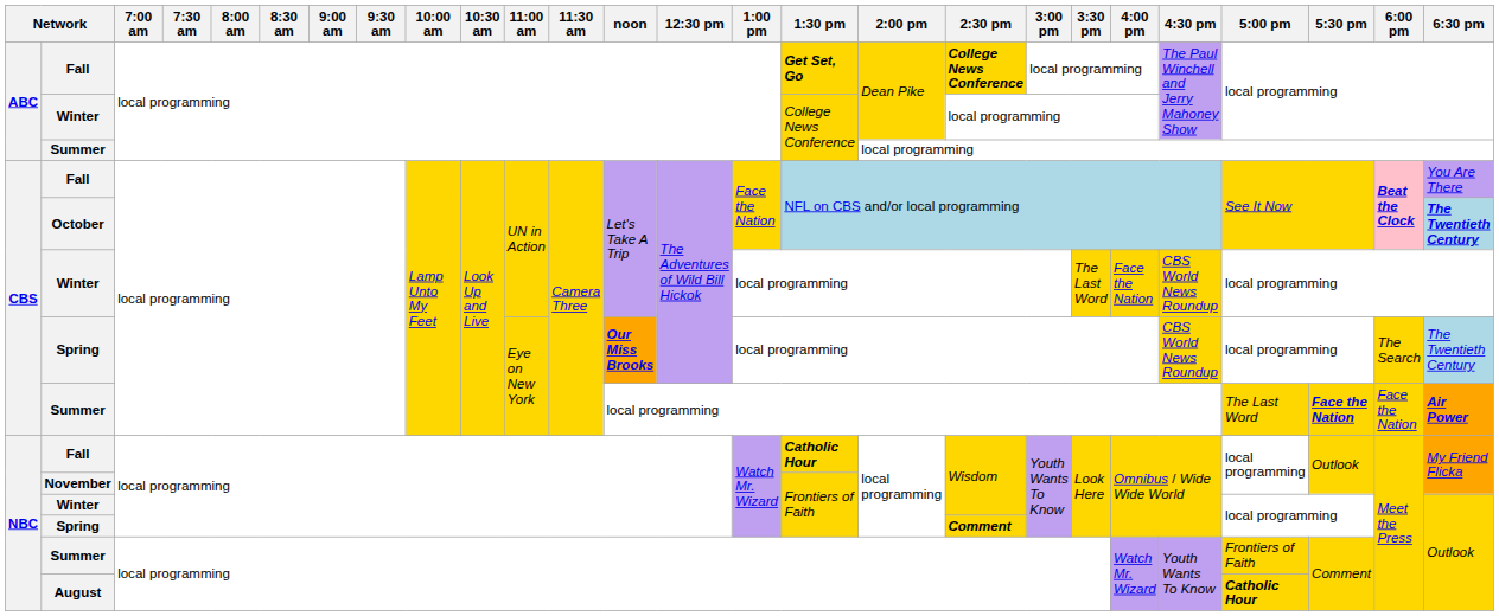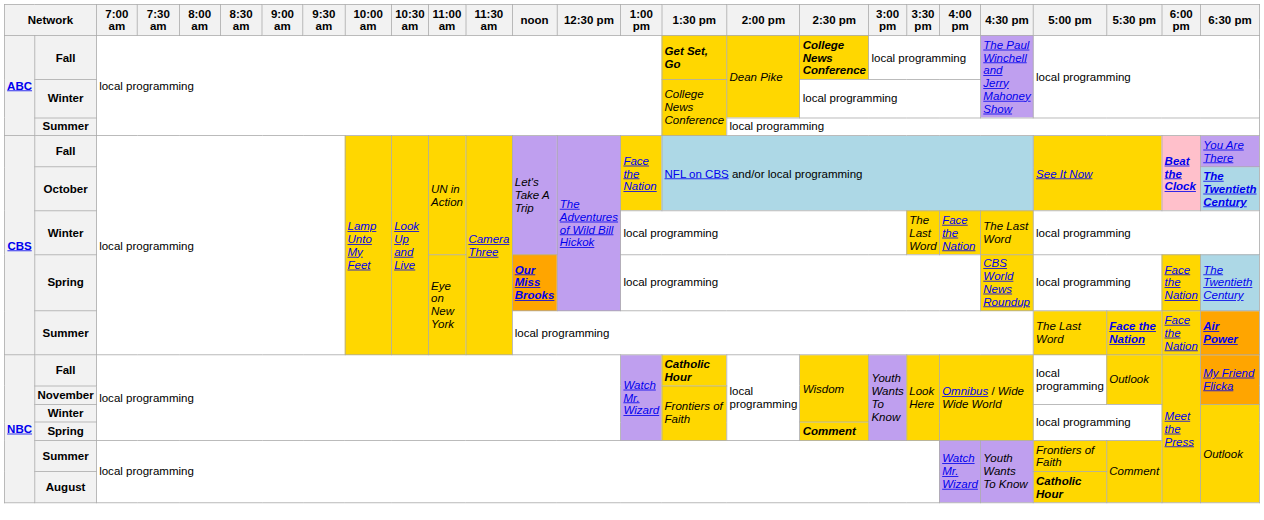 <table class=wikitable style="font-size:90%">
 <tr>
 <th width="1.5%" bgcolor="#C0C0C0" colspan="2">Network</th>
 <th width="13%" bgcolor="#C0C0C0">7:00 am</th>
 <th width="14%" bgcolor="#C0C0C0">7:30 am</th>
 <th width="13%" bgcolor="#C0C0C0">8:00 am</th>
 <th width="14%" bgcolor="#C0C0C0">8:30 am</th>
 <th width="13%" bgcolor="#C0C0C0">9:00 am</th>
 <th width="14%" bgcolor="#C0C0C0">9:30 am</th>
 <th width="13%" bgcolor="#C0C0C0">10:00 am</th>
 <th width="14%" bgcolor="#C0C0C0">10:30 am</th>
 <th width="13%" bgcolor="#C0C0C0">11:00 am</th>
 <th width="14%" bgcolor="#C0C0C0">11:30 am</th>
 <th width="13%" bgcolor="#C0C0C0">noon</th>
 <th width="14%" bgcolor="#C0C0C0">12:30 pm</th>
 <th width="13%" bgcolor="#C0C0C0">1:00 pm</th>
 <th width="14%" bgcolor="#C0C0C0">1:30 pm</th>
 <th width="13%" bgcolor="#C0C0C0">2:00 pm</th>
 <th width="14%" bgcolor="#C0C0C0">2:30 pm</th>
 <th width="13%" bgcolor="#C0C0C0">3:00 pm</th>
 <th width="14%" bgcolor="#C0C0C0">3:30 pm</th>
 <th width="13%" bgcolor="#C0C0C0">4:00 pm</th>
 <th width="14%" bgcolor="#C0C0C0">4:30 pm</th>
 <th width="13%" bgcolor="#C0C0C0">5:00 pm</th>
 <th width="14%" bgcolor="#C0C0C0">5:30 pm</th>
 <th width="13%" bgcolor="#C0C0C0">6:00 pm</th>
 <th width="14%" bgcolor="#C0C0C0">6:30 pm</th>
 </tr>
 <tr>
 <th bgcolor="#C0C0C0" rowspan=3><a href='#'>ABC</a></th>
 <th bgcolor=#C0C0C0>Fall</th>
 <td bgcolor="white" colspan="13" rowspan=3>local programming</td>
 <td bgcolor="gold"><strong><em>Get Set, Go</em></strong></td>
 <td bgcolor="gold" rowspan=2><em>Dean Pike</em></td>
 <td bgcolor="gold"><strong><em>College News Conference</em></strong></td>
 <td bgcolor="white" colspan="3">local programming</td>
 <td bgcolor="bf9fef" rowspan=2><em><a href='#'>The Paul Winchell and Jerry Mahoney Show</a></em></td>
 <td bgcolor="white" colspan="4" rowspan=2>local programming</td>
 </tr>
 <tr>
 <th bgcolor=#C0C0C0>Winter</th>
 <td bgcolor="gold" rowspan=2><em>College News Conference</em></td>
 <td bgcolor="white" colspan="4">local programming</td>
 </tr>
 <tr>
 <th bgcolor=#C0C0C0>Summer</th>
 <td bgcolor="white" colspan="11">local programming</td>
 </tr>
 <tr>
 <th bgcolor="#C0C0C0" rowspan=5><a href='#'>CBS</a></th>
 <th bgcolor=#C0C0C0>Fall</th>
 <td bgcolor="white" colspan="6" rowspan=5>local programming</td>
 <td bgcolor=gold rowspan=5><em><a href='#'>Lamp Unto My Feet</a></em></td>
 <td bgcolor="gold" rowspan=5><em><a href='#'>Look Up and Live</a></em></td>
 <td bgcolor="gold" rowspan=3><em>UN in Action</em></td>
 <td bgcolor="gold" rowspan=5><em><a href='#'>Camera Three</a></em></td>
 <td bgcolor="bf9fef" rowspan=3><em>Let's Take A Trip</em></td>
 <td bgcolor="bf9fef" colspan="1" rowspan=4><em><a href='#'>The Adventures of Wild Bill Hickok</a></em></td>
 <td bgcolor="gold" rowspan=2><em><a href='#'>Face the Nation</a></em></td>
 <td bgcolor="lightblue" colspan=7 rowspan=2><a href='#'>NFL on CBS</a> and/or local programming</td>
 <td bgcolor="gold" colspan="2" rowspan=2><em><a href='#'>See It Now</a></em></td>
 <td bgcolor="pink" rowspan=2><strong><em><a href='#'>Beat the Clock</a></em></strong></td>
 <td bgcolor="bf9fef"><em><a href='#'>You Are There</a></em> </td>
 </tr>
 <tr>
 <th bgcolor=#C0C0C0>October</th>
 <td bgcolor="lightblue"><strong><em><a href='#'>The Twentieth Century</a></em></strong></td>
 </tr>
 <tr>
 <th bgcolor=#C0C0C0>Winter</th>
 <td bgcolor="white" colspan=5>local programming</td>
 <td bgcolor="gold"><em>The Last Word</em></td>
 <td bgcolor="gold"><em><a href='#'>Face the Nation</a></em></td>
-<td bgcolor="gold"><em><a href='#'>CBS World News Roundup</a></em></td>
+<td bgcolor="gold"><em>The Last Word</em></td>
 <td bgcolor="white" colspan=4>local programming</td>
 </tr>
 <tr>
 <th bgcolor=#C0C0C0>Spring</th>
 <td bgcolor="gold" rowspan=2><em>Eye on New York</em></td>
 <td bgcolor="orange"><strong><em><a href='#'>Our Miss Brooks</a></em> </strong></td>
 <td bgcolor="white" colspan=7>local programming</td>
 <td bgcolor="gold"><em><a href='#'>CBS World News Roundup</a></em></td>
 <td bgcolor="white" colspan=2>local programming</td>
-<td bgcolor="gold"><em>The Search</em></td>
+<td bgcolor="gold"><em><a href='#'>Face the Nation</a></em></td>
 <td bgcolor="lightblue"><em><a href='#'>The Twentieth Century</a></em></td>
 </tr>
 <tr>
 <th bgcolor=#C0C0C0>Summer</th>
 <td bgcolor="white" colspan=10>local programming</td>
 <td bgcolor="gold"><em>The Last Word</em></td>
 <td bgcolor="gold"><strong><em><a href='#'>Face the Nation</a></em></strong></td>
 <td bgcolor="gold"><em><a href='#'>Face the Nation</a></em></td>
 <td bgcolor="orange"><strong><em><a href='#'>Air Power</a></em> </strong></td>
 </tr>
 <tr>
 <th bgcolor="#C0C0C0" rowspan=6><a href='#'>NBC</a></th>
 <th bgcolor=#C0C0C0>Fall</th>
 <td bgcolor="white" colspan="12" rowspan=4>local programming</td>
 <td bgcolor="bf9fef" rowspan=4><em><a href='#'>Watch Mr. Wizard</a></em></td>
 <td bgcolor="gold"><strong><em>Catholic Hour</em></strong></td>
 <td bgcolor="white" rowspan=4>local programming</td>
 <td bgcolor="gold" rowspan=3><em>Wisdom</em></td>
 <td bgcolor="bf9fef" rowspan=4><em>Youth Wants To Know</em></td>
 <td bgcolor="gold" rowspan=4><em>Look Here</em></td>
 <td bgcolor="gold" colspan=2 rowspan=4><em><a href='#'>Omnibus</a></em> / <em>Wide Wide World</em></td>
 <td bgcolor="white" rowspan=2>local programming</td>
 <td bgcolor="gold" rowspan=2><em>Outlook</em></td>
 <td bgcolor="gold" rowspan=6><em><a href='#'>Meet the Press</a></em></td>
 <td bgcolor="orange" rowspan=2><em><a href='#'>My Friend Flicka</a></em> </td>
 </tr>
 <tr>
 <th bgcolor=#C0C0C0>November</th>
 <td bgcolor="gold" rowspan=3><em>Frontiers of Faith</em></td>
 </tr>
 <tr>
 <th bgcolor=#C0C0C0>Winter</th>
 <td bgcolor="white" colspan=2 rowspan=2>local programming</td>
 <td bgcolor="gold" rowspan=4><em>Outlook</em></td>
 </tr>
 <tr>
 <th bgcolor=#C0C0C0>Spring</th>
 <td bgcolor="gold"><strong><em>Comment</em></strong></td>
 </tr>
 <tr>
 <th bgcolor=#C0C0C0>Summer</th>
 <td bgcolor="white" colspan="18" rowspan=2>local programming</td>
 <td bgcolor="bf9fef" rowspan=2><em><a href='#'>Watch Mr. Wizard</a></em></td>
 <td bgcolor="bf9fef" rowspan=2><em>Youth Wants To Know</em></td>
 <td bgcolor="gold"><em>Frontiers of Faith</em></td>
 <td bgcolor="gold" rowspan=2><em>Comment</em></td>
 </tr>
 <tr>
 <th bgcolor=#C0C0C0>August</th>
 <td bgcolor="gold"><strong><em>Catholic Hour</em></strong></td>
 </tr>
 </table>
